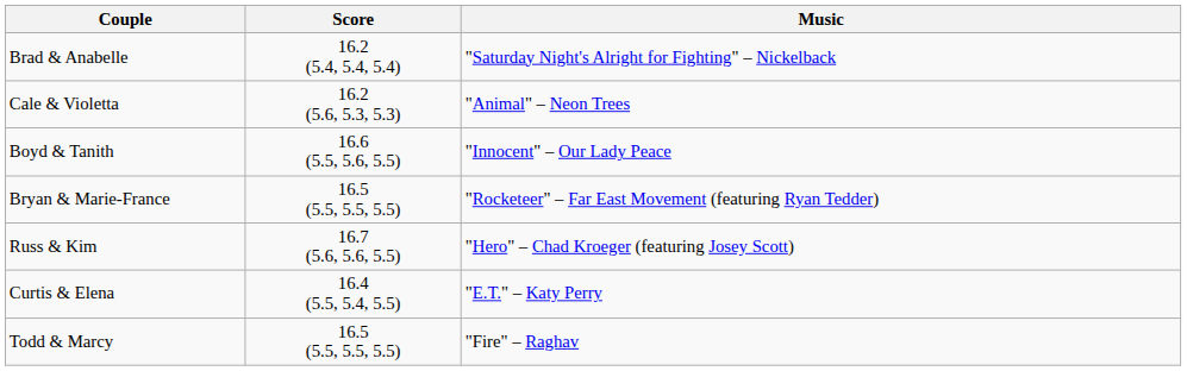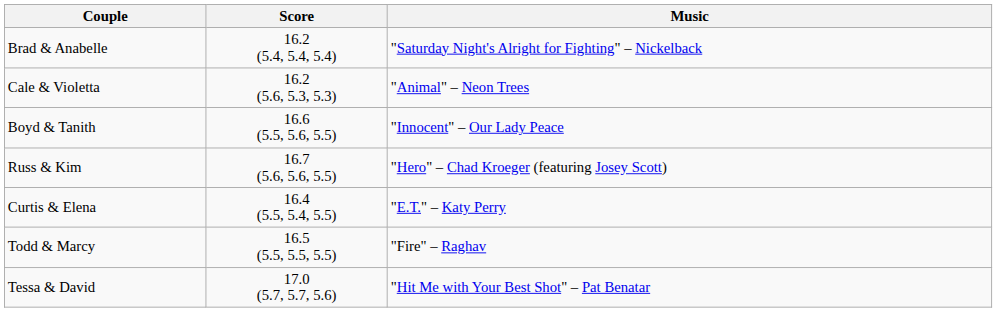 <table class="wikitable" style="width:85%;">
 <tr>
 <th style="width:20%;">Couple</th>
 <th style="width:18%;">Score</th>
 <th style="width:60%;">Music</th>
 </tr>
 <tr>
 <td>Brad & Anabelle</td>
 <td style="text-align:center;">16.2 <br> (5.4, 5.4, 5.4)</td>
 <td>"<a href='#'>Saturday Night's Alright for Fighting</a>" – <a href='#'>Nickelback</a></td>
 </tr>
 <tr>
 <td>Cale & Violetta</td>
 <td style="text-align:center;">16.2 <br> (5.6, 5.3, 5.3)</td>
 <td>"<a href='#'>Animal</a>" – <a href='#'>Neon Trees</a></td>
 </tr>
 <tr>
 <td>Boyd & Tanith</td>
 <td style="text-align:center;">16.6 <br> (5.5, 5.6, 5.5)</td>
 <td>"<a href='#'>Innocent</a>" – <a href='#'>Our Lady Peace</a></td>
 </tr>
 <tr>
-<td>Bryan & Marie-France</td>
-<td style="text-align:center;">16.5 <br> (5.5, 5.5, 5.5)</td>
-<td>"<a href='#'>Rocketeer</a>" – <a href='#'>Far East Movement</a> (featuring <a href='#'>Ryan Tedder</a>)</td>
-</tr>
-<tr>
 <td>Russ & Kim</td>
 <td style="text-align:center;">16.7 <br> (5.6, 5.6, 5.5)</td>
 <td>"<a href='#'>Hero</a>" – <a href='#'>Chad Kroeger</a> (featuring <a href='#'>Josey Scott</a>)</td>
 </tr>
 <tr>
 <td>Curtis & Elena</td>
 <td style="text-align:center;">16.4 <br> (5.5, 5.4, 5.5)</td>
 <td>"<a href='#'>E.T.</a>" – <a href='#'>Katy Perry</a></td>
 </tr>
 <tr>
 <td>Todd & Marcy</td>
 <td style="text-align:center;">16.5 <br> (5.5, 5.5, 5.5)</td>
 <td>"Fire" – <a href='#'>Raghav</a></td>
 </tr>
+<tr>
+<td>Tessa & David</td>
+<td style="text-align:center;">17.0 <br> (5.7, 5.7, 5.6)</td>
+<td>"<a href='#'>Hit Me with Your Best Shot</a>" – <a href='#'>Pat Benatar</a></td>
+</tr>
 </table>
